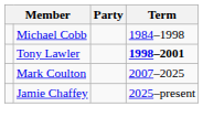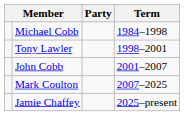 <table class="wikitable">
 <tr>
 <th colspan="2">Member</th>
 <th>Party</th>
 <th>Term</th>
 </tr>
 <tr>
 <td> </td>
 <td><a href='#'>Michael Cobb</a></td>
 <td></td>
 <td><a href='#'>1984</a>–1998</td>
 </tr>
 <tr>
 <td> </td>
 <td><a href='#'>Tony Lawler</a></td>
 <td></td>
-<td><strong><a href='#'>1998</a>–2001</strong></td>
+<td><a href='#'>1998</a>–2001</td>
+</tr>
+<tr>
+<td> </td>
+<td><a href='#'>John Cobb</a></td>
+<td></td>
+<td><a href='#'>2001</a>–2007</td>
 </tr>
 <tr>
 <td> </td>
 <td><a href='#'>Mark Coulton</a></td>
 <td></td>
 <td><a href='#'>2007</a>–2025</td>
 </tr>
 <tr>
 <td> </td>
 <td><a href='#'>Jamie Chaffey</a></td>
 <td></td>
 <td><a href='#'>2025</a>–present</td>
 </tr>
 </table>
